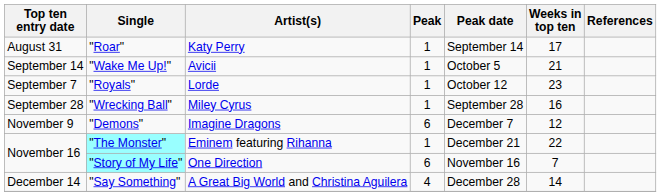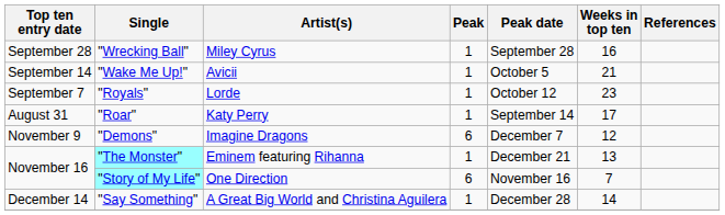 <table class="wikitable sortable">
 <tr>
 <th>Top ten<br>entry date</th>
 <th>Single</th>
 <th>Artist(s)</th>
 <th>Peak</th>
 <th>Peak date</th>
 <th>Weeks in<br>top ten</th>
 <th>References</th>
 </tr>
 <tr>
-<td>August 31</td>
-<td>"<a href='#'>Roar</a>"</td>
-<td><a href='#'>Katy Perry</a></td>
+<td rowspan>September 28</td>
+<td>"<a href='#'>Wrecking Ball</a>"</td>
+<td><a href='#'>Miley Cyrus</a></td>
 <td align=center>1</td>
-<td>September 14</td>
-<td align=center>17</td>
+<td>September 28</td>
+<td align=center>16</td>
 <td align=center></td>
 </tr>
 <tr>
 <td>September 14</td>
 <td>"<a href='#'>Wake Me Up!</a>"</td>
 <td><a href='#'>Avicii</a></td>
 <td align=center>1</td>
 <td>October 5</td>
 <td align=center>21</td>
 <td align=center></td>
 </tr>
 <tr>
 <td>September 7</td>
 <td>"<a href='#'>Royals</a>"</td>
 <td><a href='#'>Lorde</a></td>
 <td align=center>1</td>
 <td>October 12</td>
 <td align=center>23</td>
 <td align=center></td>
 </tr>
 <tr>
-<td rowspan>September 28</td>
-<td>"<a href='#'>Wrecking Ball</a>"</td>
-<td><a href='#'>Miley Cyrus</a></td>
+<td>August 31</td>
+<td>"<a href='#'>Roar</a>"</td>
+<td><a href='#'>Katy Perry</a></td>
 <td align=center>1</td>
-<td>September 28</td>
-<td align=center>16</td>
+<td>September 14</td>
+<td align=center>17</td>
 <td align=center></td>
 </tr>
 <tr>
 <td>November 9</td>
 <td>"<a href='#'>Demons</a>"</td>
 <td><a href='#'>Imagine Dragons</a></td>
 <td align=center>6</td>
 <td>December 7</td>
 <td align="center">12</td>
 <td align=center></td>
 </tr>
 <tr>
 <td rowspan=2>November 16</td>
 <td bgcolor = #99FFFF>"<a href='#'>The Monster</a>" </td>
 <td><a href='#'>Eminem</a> featuring <a href='#'>Rihanna</a></td>
 <td align="center">1</td>
 <td>December 21</td>
-<td align="center">22</td>
+<td align="center">13</td>
 <td align=center></td>
 </tr>
 <tr>
 <td bgcolor = #99FFFF>"<a href='#'>Story of My Life</a>" </td>
 <td><a href='#'>One Direction</a></td>
 <td align=center>6</td>
 <td>November 16</td>
 <td align="center">7</td>
 <td align=center></td>
 </tr>
 <tr>
 <td>December 14</td>
 <td>"<a href='#'>Say Something</a>"</td>
 <td><a href='#'>A Great Big World</a> and <a href='#'>Christina Aguilera</a></td>
-<td align="center">4</td>
+<td align="center">1</td>
 <td>December 28</td>
 <td align="center">14</td>
 <td align=center></td>
 </tr>
 <tr>
 </tr>
 </table>
